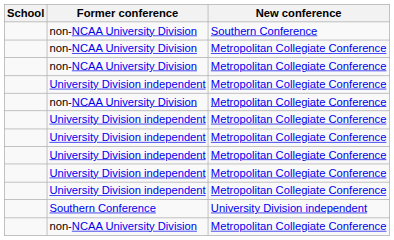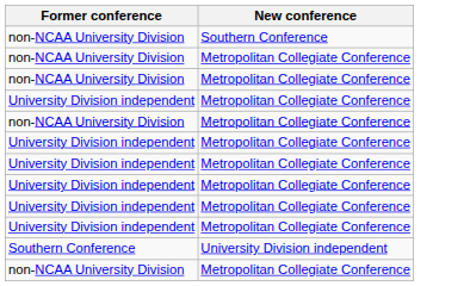 <table class="wikitable sortable">
 <tr>
-<th>School</th>
 <th>Former conference</th>
 <th>New conference</th>
 </tr>
 <tr>
-<td></td>
 <td>non-<a href='#'>NCAA University Division</a></td>
 <td><a href='#'>Southern Conference</a></td>
 </tr>
 <tr>
-<td></td>
 <td>non-<a href='#'>NCAA University Division</a></td>
 <td><a href='#'>Metropolitan Collegiate Conference</a></td>
 </tr>
 <tr>
-<td></td>
 <td>non-<a href='#'>NCAA University Division</a></td>
 <td><a href='#'>Metropolitan Collegiate Conference</a></td>
 </tr>
 <tr>
-<td></td>
 <td><a href='#'>University Division independent</a></td>
 <td><a href='#'>Metropolitan Collegiate Conference</a></td>
 </tr>
 <tr>
-<td></td>
 <td>non-<a href='#'>NCAA University Division</a></td>
 <td><a href='#'>Metropolitan Collegiate Conference</a></td>
 </tr>
 <tr>
-<td></td>
 <td><a href='#'>University Division independent</a></td>
 <td><a href='#'>Metropolitan Collegiate Conference</a></td>
 </tr>
 <tr>
-<td></td>
 <td><a href='#'>University Division independent</a></td>
 <td><a href='#'>Metropolitan Collegiate Conference</a></td>
 </tr>
 <tr>
-<td></td>
 <td><a href='#'>University Division independent</a></td>
 <td><a href='#'>Metropolitan Collegiate Conference</a></td>
 </tr>
 <tr>
-<td></td>
 <td><a href='#'>University Division independent</a></td>
 <td><a href='#'>Metropolitan Collegiate Conference</a></td>
 </tr>
 <tr>
-<td></td>
 <td><a href='#'>University Division independent</a></td>
 <td><a href='#'>Metropolitan Collegiate Conference</a></td>
 </tr>
 <tr>
-<td></td>
 <td><a href='#'>Southern Conference</a></td>
 <td><a href='#'>University Division independent</a></td>
 </tr>
 <tr>
-<td></td>
 <td>non-<a href='#'>NCAA University Division</a></td>
 <td><a href='#'>Metropolitan Collegiate Conference</a></td>
 </tr>
 </table>
